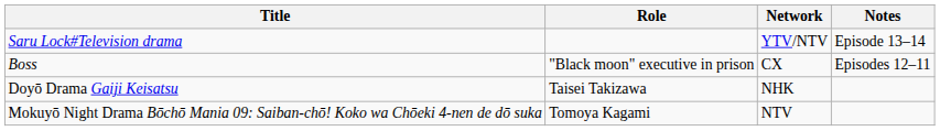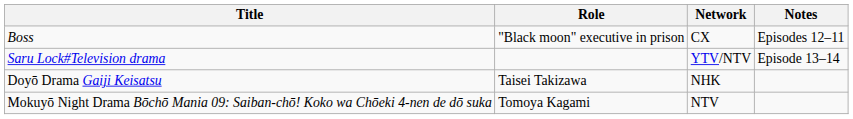 <table class="wikitable">
 <tr>
 <th>Title</th>
 <th>Role</th>
 <th>Network</th>
 <th>Notes</th>
 </tr>
 <tr>
+<td><em>Boss</em></td>
+<td>"Black moon" executive in prison</td>
+<td>CX</td>
+<td>Episodes 12–11</td>
+</tr>
+<tr>
 <td><em><a href='#'>Saru Lock#Television drama</a></em></td>
 <td></td>
 <td><a href='#'>YTV</a>/NTV</td>
 <td>Episode 13–14</td>
-</tr>
-<tr>
-<td><em>Boss</em></td>
-<td>"Black moon" executive in prison</td>
-<td>CX</td>
-<td>Episodes 12–11</td>
 </tr>
 <tr>
 <td>Doyō Drama <em><a href='#'>Gaiji Keisatsu</a></em></td>
 <td>Taisei Takizawa</td>
 <td>NHK</td>
 <td></td>
 </tr>
 <tr>
 <td>Mokuyō Night Drama <em>Bōchō Mania 09: Saiban-chō! Koko wa Chōeki 4-nen de dō suka</em></td>
 <td>Tomoya Kagami</td>
 <td>NTV</td>
 <td></td>
 </tr>
 </table>
